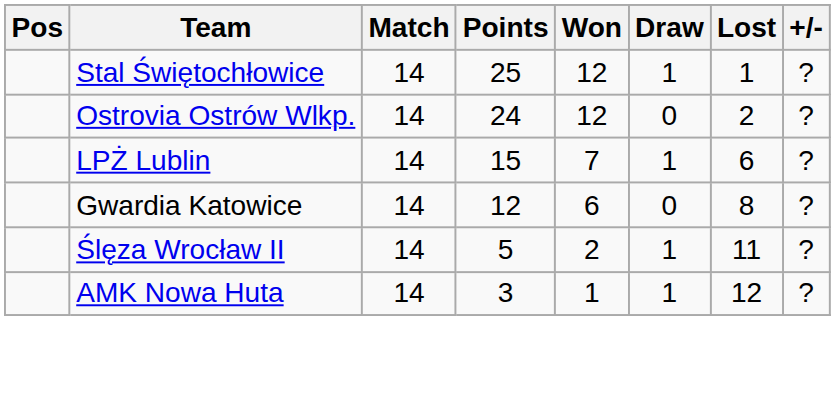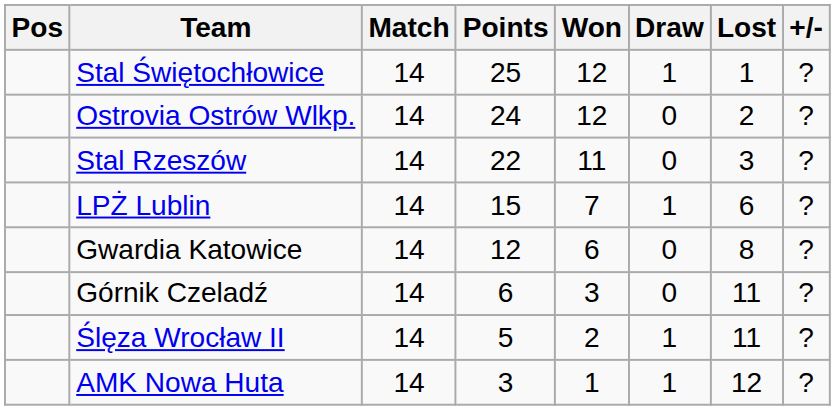 <table class=wikitable style="font-size: 90%">
 <tr align=center >
 <th>Pos</th>
 <th>Team</th>
 <th>Match</th>
 <th>Points</th>
 <th>Won</th>
 <th>Draw</th>
 <th>Lost</th>
 <th>+/-</th>
 </tr>
 <tr align=center >
 <td></td>
 <td align=left><a href='#'>Stal Świętochłowice</a></td>
 <td>14</td>
 <td>25</td>
 <td>12</td>
 <td>1</td>
 <td>1</td>
 <td>?</td>
 </tr>
 <tr align=center >
 <td></td>
 <td align=left><a href='#'>Ostrovia Ostrów Wlkp.</a></td>
 <td>14</td>
 <td>24</td>
 <td>12</td>
 <td>0</td>
 <td>2</td>
 <td>?</td>
 </tr>
 <tr align=center>
 <td></td>
+<td align=left><a href='#'>Stal Rzeszów</a></td>
+<td>14</td>
+<td>22</td>
+<td>11</td>
+<td>0</td>
+<td>3</td>
+<td>?</td>
+</tr>
+<tr align=center>
+<td></td>
 <td align=left><a href='#'>LPŻ Lublin</a></td>
 <td>14</td>
 <td>15</td>
 <td>7</td>
 <td>1</td>
 <td>6</td>
 <td>?</td>
 </tr>
 <tr align=center >
 <td></td>
 <td align=left>Gwardia Katowice</td>
 <td>14</td>
 <td>12</td>
 <td>6</td>
 <td>0</td>
 <td>8</td>
+<td>?</td>
+</tr>
+<tr align=center >
+<td></td>
+<td align=left>Górnik Czeladź</td>
+<td>14</td>
+<td>6</td>
+<td>3</td>
+<td>0</td>
+<td>11</td>
 <td>?</td>
 </tr>
 <tr align=center >
 <td></td>
 <td align=left><a href='#'>Ślęza Wrocław II</a></td>
 <td>14</td>
 <td>5</td>
 <td>2</td>
 <td>1</td>
 <td>11</td>
 <td>?</td>
 </tr>
 <tr align=center >
 <td></td>
 <td align=left><a href='#'>AMK Nowa Huta</a></td>
 <td>14</td>
 <td>3</td>
 <td>1</td>
 <td>1</td>
 <td>12</td>
 <td>?</td>
 </tr>
 </table>
